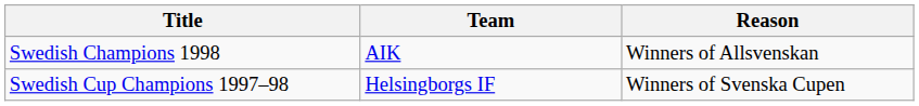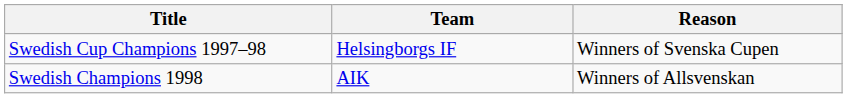 <table class="wikitable" style="text-align: left">
 <tr>
 <th style="width: 275px;">Title</th>
 <th style="width: 200px;">Team</th>
 <th style="width: 225px;">Reason</th>
 </tr>
 <tr>
+<td><a href='#'>Swedish Cup Champions</a> 1997–98</td>
+<td><a href='#'>Helsingborgs IF</a></td>
+<td>Winners of Svenska Cupen</td>
+</tr>
+<tr>
 <td><a href='#'>Swedish Champions</a> 1998</td>
 <td><a href='#'>AIK</a></td>
 <td>Winners of Allsvenskan</td>
 </tr>
-<tr>
-<td><a href='#'>Swedish Cup Champions</a> 1997–98</td>
-<td><a href='#'>Helsingborgs IF</a></td>
-<td>Winners of Svenska Cupen</td>
-</tr>
 </table>
